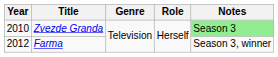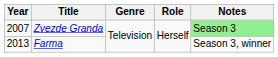 <table class="wikitable">
 <tr>
 <th>Year</th>
 <th>Title</th>
 <th>Genre</th>
 <th>Role</th>
 <th>Notes</th>
 </tr>
 <tr>
-<td>2010</td>
+<td>2007</td>
 <td><em><a href='#'>Zvezde Granda</a></em></td>
 <td rowspan="2">Television</td>
 <td rowspan="2">Herself</td>
 <td style="background: lightgreen;">Season 3</td>
 </tr>
 <tr>
-<td>2012</td>
+<td>2013</td>
 <td><em><a href='#'>Farma</a></em></td>
 <td>Season 3, winner</td>
 </tr>
 </table>
